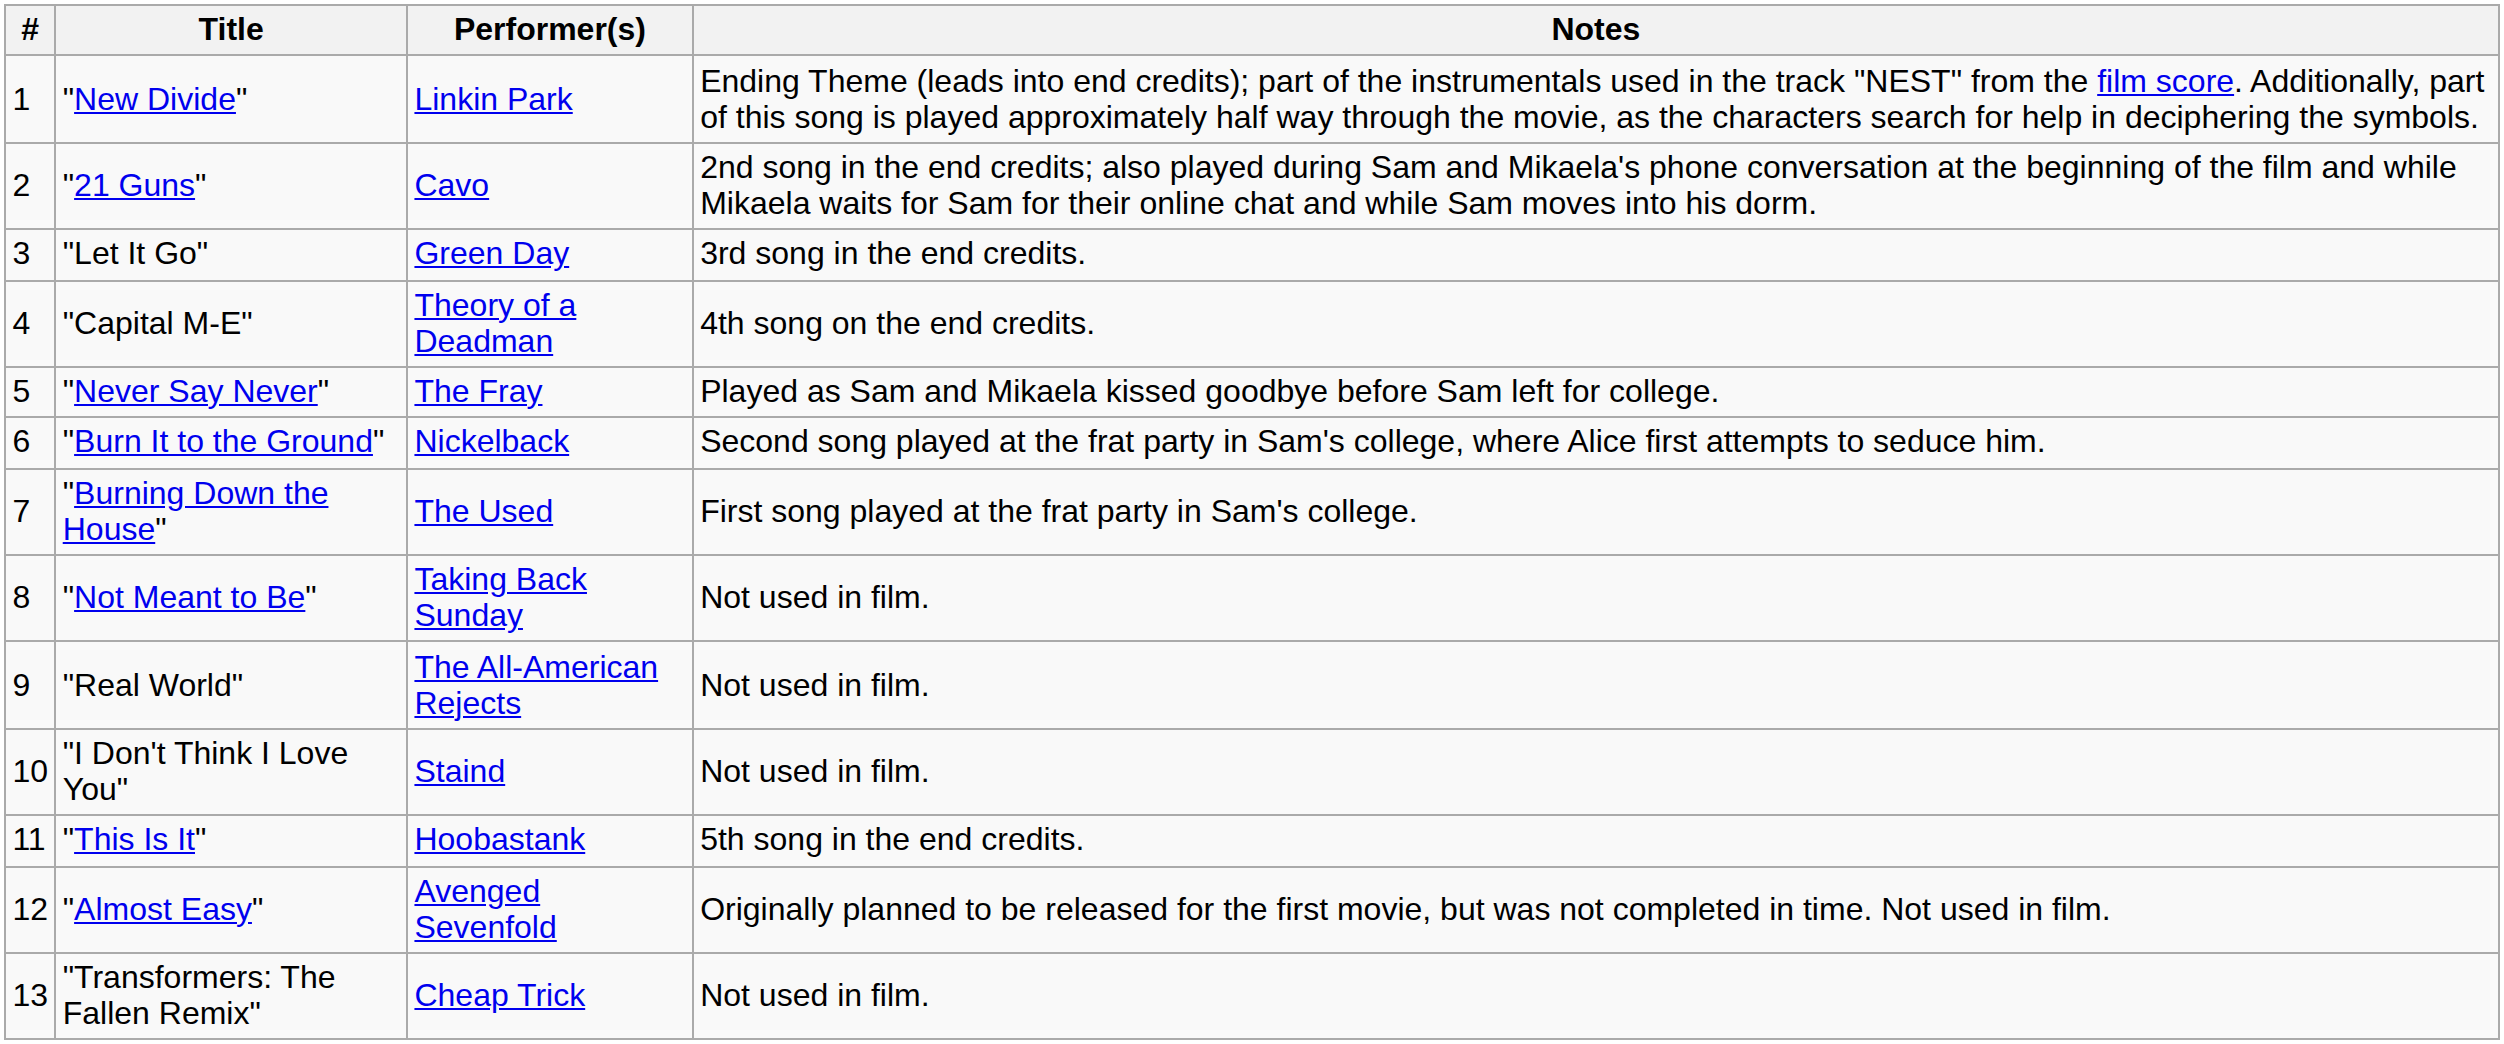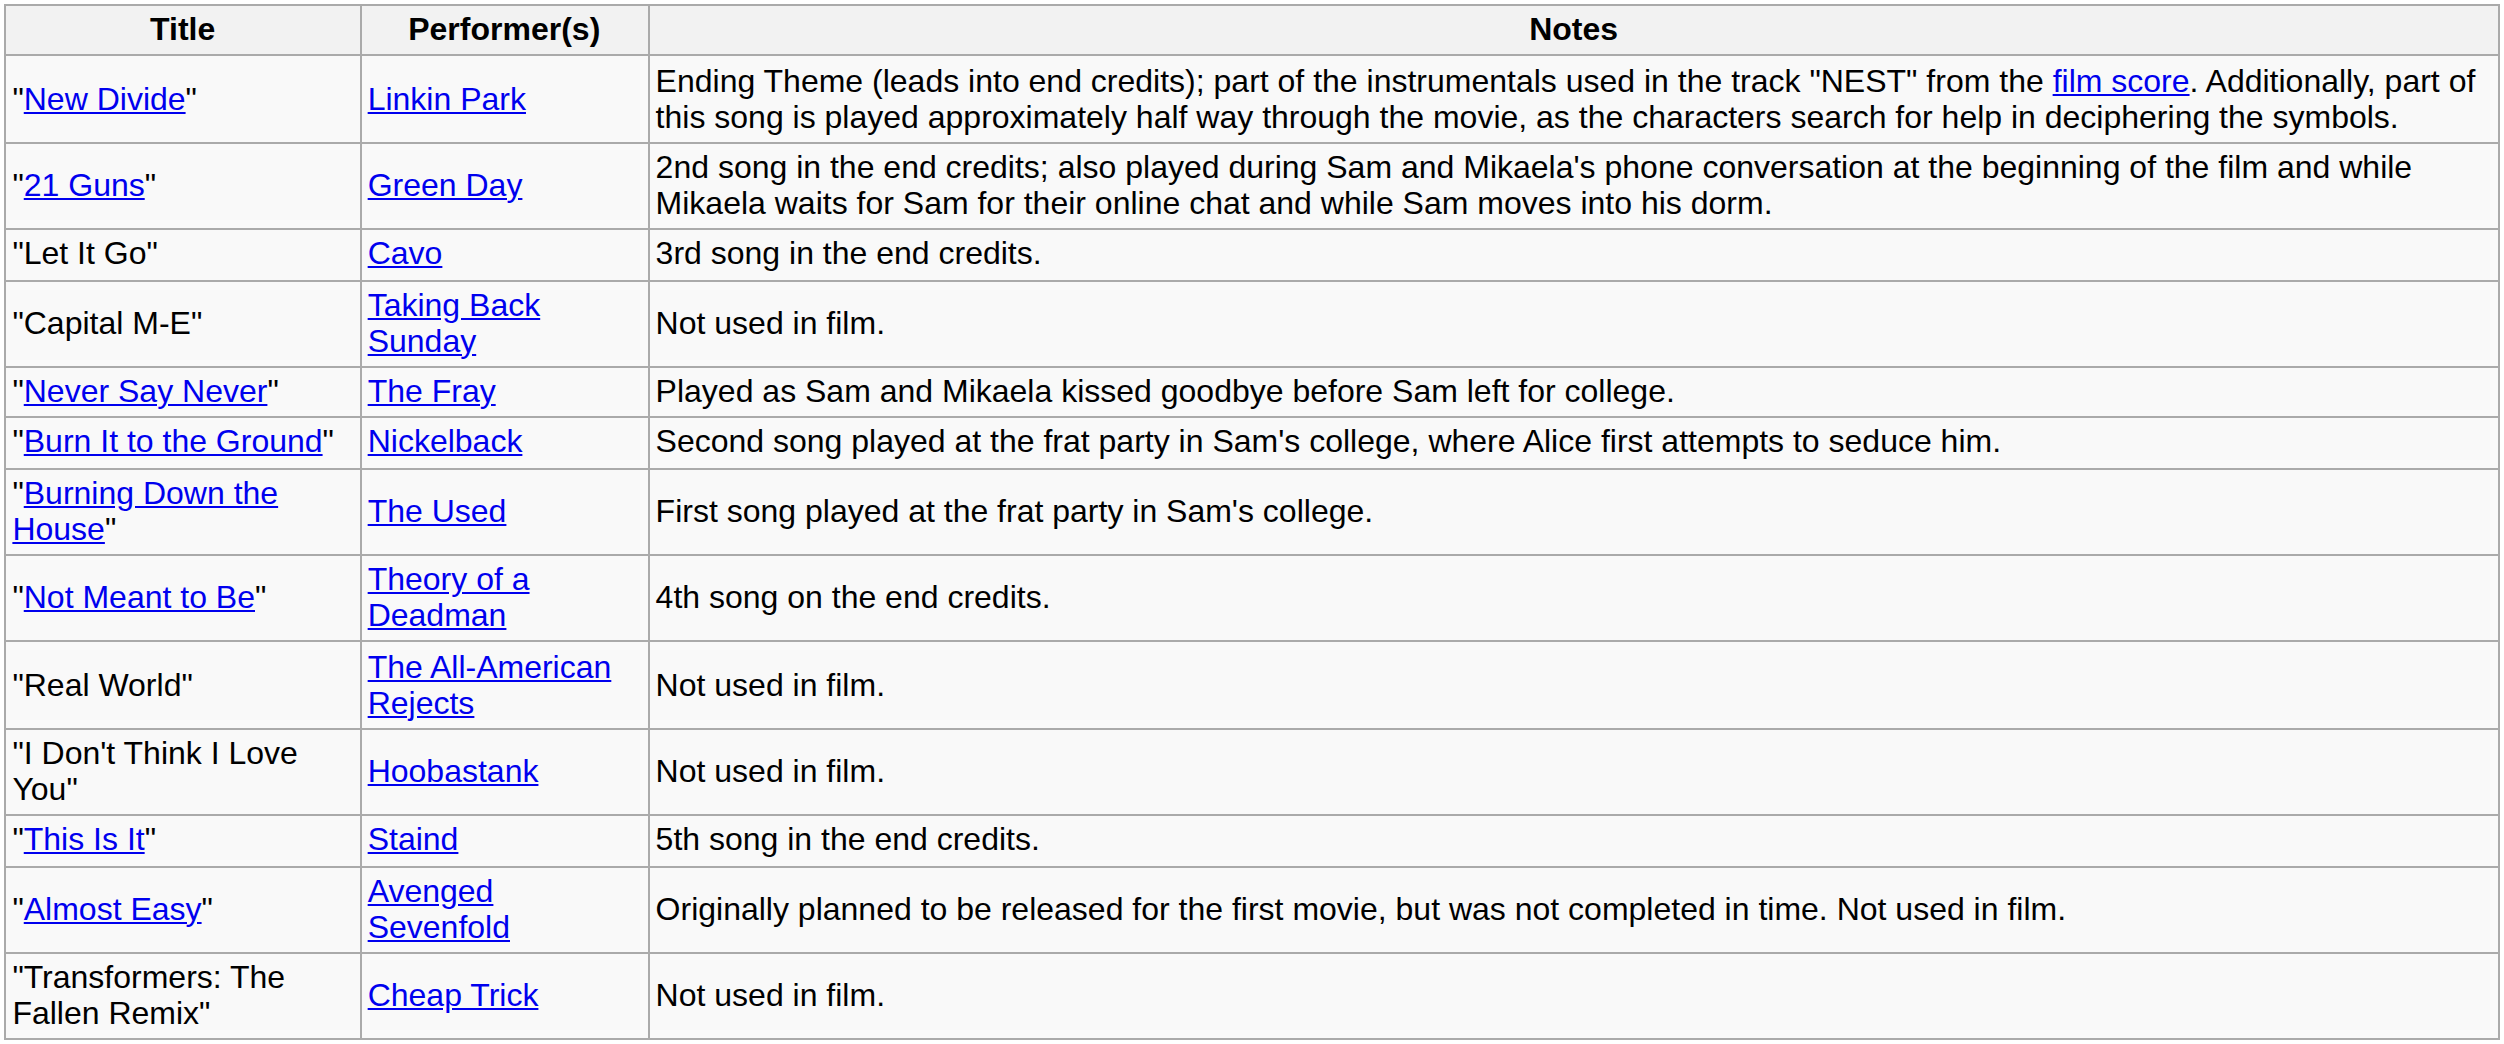 <table class="wikitable">
 <tr>
-<th style="text-align:center;">#</th>
 <th style="text-align:center;">Title</th>
 <th style="text-align:center;">Performer(s)</th>
 <th style="text-align:center;">Notes</th>
 </tr>
 <tr>
-<td>1</td>
 <td>"<a href='#'>New Divide</a>"</td>
 <td><a href='#'>Linkin Park</a></td>
 <td>Ending Theme (leads into end credits); part of the instrumentals used in the track "NEST" from the <a href='#'>film score</a>. Additionally, part of this song is played approximately half way through the movie, as the characters search for help in deciphering the symbols.</td>
 </tr>
 <tr>
-<td>2</td>
 <td>"<a href='#'>21 Guns</a>"</td>
-<td><a href='#'>Cavo</a></td>
+<td><a href='#'>Green Day</a></td>
 <td>2nd song in the end credits; also played during Sam and Mikaela's phone conversation at the beginning of the film and while Mikaela waits for Sam for their online chat and while Sam moves into his dorm.</td>
 </tr>
 <tr>
-<td>3</td>
 <td>"Let It Go"</td>
-<td><a href='#'>Green Day</a></td>
+<td><a href='#'>Cavo</a></td>
 <td>3rd song in the end credits.</td>
 </tr>
 <tr>
-<td>4</td>
 <td>"Capital M-E"</td>
-<td><a href='#'>Theory of a Deadman</a></td>
-<td>4th song on the end credits.</td>
+<td><a href='#'>Taking Back Sunday</a></td>
+<td>Not used in film.</td>
 </tr>
 <tr>
-<td>5</td>
 <td>"<a href='#'>Never Say Never</a>"</td>
 <td><a href='#'>The Fray</a></td>
 <td>Played as Sam and Mikaela kissed goodbye before Sam left for college.</td>
 </tr>
 <tr>
-<td>6</td>
 <td>"<a href='#'>Burn It to the Ground</a>"</td>
 <td><a href='#'>Nickelback</a></td>
 <td>Second song played at the frat party in Sam's college, where Alice first attempts to seduce him.</td>
 </tr>
 <tr>
-<td>7</td>
 <td>"<a href='#'>Burning Down the House</a>"</td>
 <td><a href='#'>The Used</a></td>
 <td>First song played at the frat party in Sam's college.</td>
 </tr>
 <tr>
-<td>8</td>
 <td>"<a href='#'>Not Meant to Be</a>"</td>
-<td><a href='#'>Taking Back Sunday</a></td>
-<td>Not used in film.</td>
+<td><a href='#'>Theory of a Deadman</a></td>
+<td>4th song on the end credits.</td>
 </tr>
 <tr>
-<td>9</td>
 <td>"Real World"</td>
 <td><a href='#'>The All-American Rejects</a></td>
 <td>Not used in film.</td>
 </tr>
 <tr>
-<td>10</td>
 <td>"I Don't Think I Love You"</td>
-<td><a href='#'>Staind</a></td>
+<td><a href='#'>Hoobastank</a></td>
 <td>Not used in film.</td>
 </tr>
 <tr>
-<td>11</td>
 <td>"<a href='#'>This Is It</a>"</td>
-<td><a href='#'>Hoobastank</a></td>
+<td><a href='#'>Staind</a></td>
 <td>5th song in the end credits.</td>
 </tr>
 <tr>
-<td>12</td>
 <td>"<a href='#'>Almost Easy</a>"</td>
 <td><a href='#'>Avenged Sevenfold</a></td>
 <td>Originally planned to be released for the first movie, but was not completed in time. Not used in film.</td>
 </tr>
 <tr>
-<td>13</td>
 <td>"Transformers: The Fallen Remix"</td>
 <td><a href='#'>Cheap Trick</a></td>
 <td>Not used in film.</td>
 </tr>
 </table>
